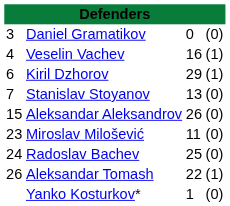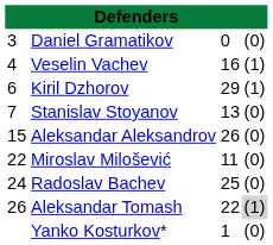 <table class="toccolours" border="0" cellpadding="2" cellspacing="0" align=left style="margin:0.5em;">
 <tr>
 <th colspan="4" align="center" bgcolor="#077C3B"><span>Defenders</span></th>
 </tr>
 <tr>
 <td>3</td>
 <td> <a href='#'>Daniel Gramatikov</a></td>
 <td>0</td>
 <td>(0)</td>
 </tr>
 <tr>
 <td>4</td>
 <td> <a href='#'>Veselin Vachev</a></td>
 <td>16</td>
 <td>(1)</td>
 </tr>
 <tr>
 <td>6</td>
 <td> <a href='#'>Kiril Dzhorov</a></td>
 <td>29</td>
 <td>(1)</td>
 </tr>
 <tr>
 <td>7</td>
 <td> <a href='#'>Stanislav Stoyanov</a></td>
 <td>13</td>
 <td>(0)</td>
 </tr>
 <tr>
 <td>15</td>
 <td> <a href='#'>Aleksandar Aleksandrov</a></td>
 <td>26</td>
 <td>(0)</td>
 </tr>
 <tr>
-<td>23</td>
+<td>22</td>
 <td> <a href='#'>Miroslav Milošević</a></td>
 <td>11</td>
 <td>(0)</td>
 </tr>
 <tr>
 <td>24</td>
 <td> <a href='#'>Radoslav Bachev</a></td>
 <td>25</td>
 <td>(0)</td>
 </tr>
 <tr>
 <td>26</td>
 <td> <a href='#'>Aleksandar Tomash</a></td>
 <td>22</td>
-<td>(1)</td>
+<td style="background: lightgrey;">(1)</td>
 </tr>
 <tr>
 <td></td>
 <td> <a href='#'>Yanko Kosturkov</a>*</td>
 <td>1</td>
 <td>(0)</td>
 </tr>
 <tr>
 </tr>
 </table>
